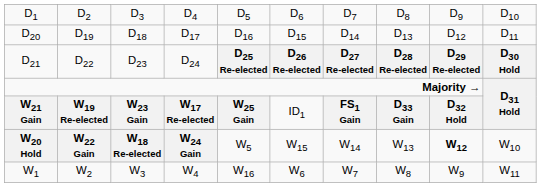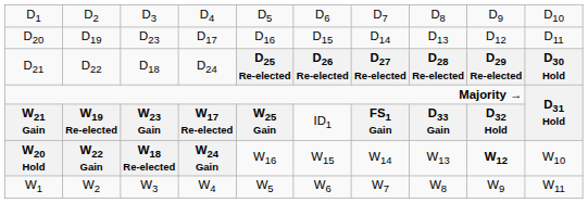 <table class="wikitable" style="text-align:center" width=750px>
 <tr>
 <td width=50px >D<sub>1</sub></td>
 <td width=50px >D<sub>2</sub></td>
 <td width=50px >D<sub>3</sub></td>
 <td width=50px >D<sub>4</sub></td>
 <td width=50px >D<sub>5</sub></td>
 <td width=50px >D<sub>6</sub></td>
 <td width=50px >D<sub>7</sub></td>
 <td width=50px >D<sub>8</sub></td>
 <td width=50px >D<sub>9</sub></td>
 <td width=50px >D<sub>10</sub></td>
 </tr>
 <tr>
 <td>D<sub>20</sub></td>
 <td>D<sub>19</sub></td>
-<td>D<sub>18</sub></td>
+<td>D<sub>23</sub></td>
 <td>D<sub>17</sub></td>
 <td>D<sub>16</sub></td>
 <td>D<sub>15</sub></td>
 <td>D<sub>14</sub></td>
 <td>D<sub>13</sub></td>
 <td>D<sub>12</sub></td>
 <td>D<sub>11</sub></td>
 </tr>
 <tr>
 <td>D<sub>21</sub></td>
 <td>D<sub>22</sub></td>
-<td>D<sub>23</sub></td>
+<td>D<sub>18</sub></td>
 <td>D<sub>24</sub></td>
 <th>D<sub>25</sub><br><small>Re-elected</small></th>
 <th>D<sub>26</sub><br><small>Re-elected</small></th>
 <th>D<sub>27</sub><br><small>Re-elected</small></th>
 <th>D<sub>28</sub><br><small>Re-elected</small></th>
 <th>D<sub>29</sub><br><small>Re-elected</small></th>
 <th>D<sub>30</sub><br><small>Hold</small></th>
 </tr>
 <tr>
 <td colspan=9 align=right><strong>Majority →</strong></td>
 <th rowspan=2 >D<sub>31</sub><br><small>Hold</small></th>
 </tr>
 <tr>
 <th>W<sub>21</sub><br><small>Gain</small></th>
 <th>W<sub>19</sub><br><small>Re-elected</small></th>
 <th>W<sub>23</sub><br><small>Gain</small></th>
 <th>W<sub>17</sub><br><small>Re-elected</small></th>
 <th>W<sub>25</sub><br><small>Gain</small></th>
 <td>ID<sub>1</sub></td>
 <th>FS<sub>1</sub><br><small>Gain</small></th>
 <th>D<sub>33</sub><br><small>Gain</small></th>
 <th>D<sub>32</sub><br><small>Hold</small></th>
 </tr>
 <tr>
 <th>W<sub>20</sub><br><small>Hold</small></th>
 <th>W<sub>22</sub><br><small>Gain</small></th>
 <th>W<sub>18</sub><br><small>Re-elected</small></th>
 <th>W<sub>24</sub><br><small>Gain</small></th>
-<td>W<sub>5</sub></td>
+<td>W<sub>16</sub></td>
 <td>W<sub>15</sub></td>
 <td>W<sub>14</sub></td>
 <td>W<sub>13</sub></td>
 <td><strong>W<sub>12</sub></strong></td>
 <td>W<sub>10</sub></td>
 </tr>
 <tr>
 <td>W<sub>1</sub></td>
 <td>W<sub>2</sub></td>
 <td>W<sub>3</sub></td>
 <td>W<sub>4</sub></td>
-<td>W<sub>16</sub></td>
+<td>W<sub>5</sub></td>
 <td>W<sub>6</sub></td>
 <td>W<sub>7</sub></td>
 <td>W<sub>8</sub></td>
 <td>W<sub>9</sub></td>
 <td>W<sub>11</sub></td>
 </tr>
 </table>
